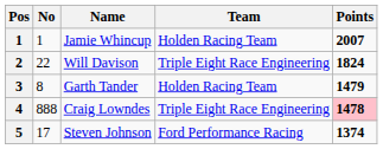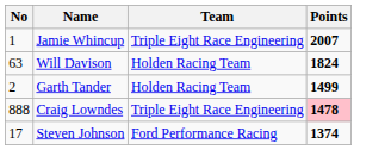 <table class="wikitable" style="font-size: 95%;">
 <tr>
-<th>Pos</th>
 <th>No</th>
 <th>Name</th>
 <th>Team</th>
 <th>Points</th>
 </tr>
 <tr>
-<th>1</th>
 <td>1</td>
 <td><a href='#'>Jamie Whincup</a></td>
-<td><a href='#'>Holden Racing Team</a></td>
+<td><a href='#'>Triple Eight Race Engineering</a></td>
 <td><strong>2007</strong></td>
 </tr>
 <tr>
-<th>2</th>
-<td>22</td>
+<td>63</td>
 <td><a href='#'>Will Davison</a></td>
-<td><a href='#'>Triple Eight Race Engineering</a></td>
+<td><a href='#'>Holden Racing Team</a></td>
 <td><strong>1824</strong></td>
 </tr>
 <tr>
-<th>3</th>
-<td>8</td>
+<td>2</td>
 <td><a href='#'>Garth Tander</a></td>
 <td><a href='#'>Holden Racing Team</a></td>
-<td><strong>1479</strong></td>
+<td><strong>1499</strong></td>
 </tr>
 <tr>
-<th>4</th>
 <td>888</td>
 <td><a href='#'>Craig Lowndes</a></td>
 <td><a href='#'>Triple Eight Race Engineering</a></td>
 <td style="background: pink;"><strong>1478</strong></td>
 </tr>
 <tr>
-<th>5</th>
 <td>17</td>
 <td><a href='#'>Steven Johnson</a></td>
 <td><a href='#'>Ford Performance Racing</a></td>
 <td><strong>1374</strong></td>
 </tr>
 </table>
